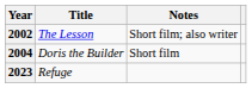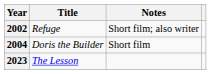 <table class="wikitable plainrowheaders">
 <tr>
 <th>Year</th>
 <th>Title</th>
 <th>Notes</th>
 <th></th>
 </tr>
 <tr>
 <th>2002</th>
-<td><em><a href='#'>The Lesson</a></em></td>
+<td><em>Refuge</em></td>
 <td>Short film; also writer</td>
 <td style="text-align:center;"></td>
 </tr>
 <tr>
 <th>2004</th>
 <td><em>Doris the Builder</em></td>
 <td>Short film</td>
 <td style="text-align:center;"></td>
 </tr>
 <tr>
 <th>2023</th>
-<td><em>Refuge</em></td>
+<td><em><a href='#'>The Lesson</a></em></td>
 <td></td>
 <td style="text-align:center;"></td>
 </tr>
 </table>
